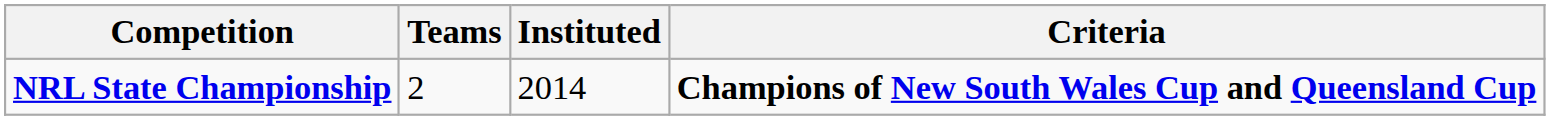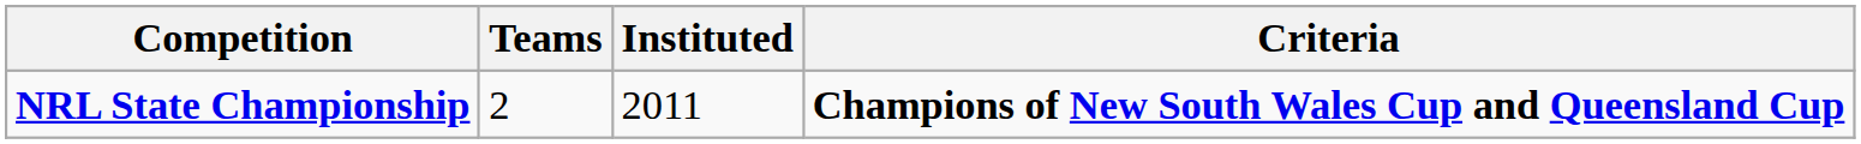 <table class="wikitable">
 <tr>
 <th>Competition</th>
 <th>Teams</th>
 <th>Instituted</th>
 <th>Criteria</th>
 </tr>
 <tr>
 <td><strong><a href='#'>NRL State Championship</a></strong></td>
 <td>2</td>
-<td>2014</td>
+<td>2011</td>
 <td><strong>Champions of <a href='#'>New South Wales Cup</a> and <a href='#'>Queensland Cup</a></strong></td>
 </tr>
 </table>
